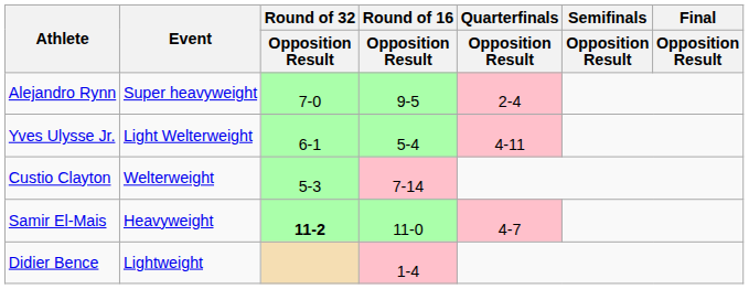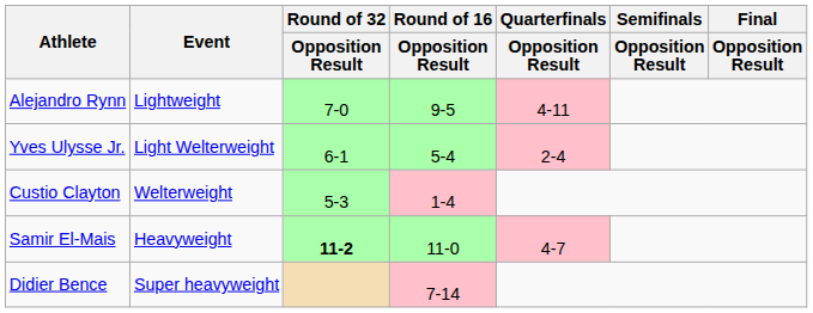 <table class="wikitable" style="font-size:90%">
 <tr>
 <th rowspan="2">Athlete</th>
 <th rowspan="2">Event</th>
 <th>Round of 32</th>
 <th>Round of 16</th>
 <th>Quarterfinals</th>
 <th>Semifinals</th>
 <th>Final</th>
 </tr>
 <tr>
 <th>Opposition<br>Result</th>
 <th>Opposition<br>Result</th>
 <th>Opposition<br>Result</th>
 <th>Opposition<br>Result</th>
 <th>Opposition<br>Result</th>
 </tr>
 <tr>
 <td><a href='#'>Alejandro Rynn</a></td>
-<td><a href='#'>Super heavyweight</a></td>
+<td><a href='#'>Lightweight</a></td>
 <td style="text-align:center;background:#afa;"><br>7-0</td>
 <td style="text-align:center;background:#afa;"><br>9-5</td>
-<td style="text-align:center;background:pink;"><br>2-4</td>
+<td style="text-align:center;background:pink;"><br>4-11</td>
 <td colspan=2></td>
 </tr>
 <tr>
 <td><a href='#'>Yves Ulysse Jr.</a></td>
 <td><a href='#'>Light Welterweight</a></td>
 <td style="text-align:center;background:#afa;"><br>6-1</td>
 <td style="text-align:center;background:#afa;"><br>5-4</td>
-<td style="text-align:center;background:pink;"><br>4-11</td>
+<td style="text-align:center;background:pink;"><br>2-4</td>
 <td colspan=2></td>
 </tr>
 <tr>
 <td><a href='#'>Custio Clayton</a></td>
 <td><a href='#'>Welterweight</a></td>
 <td style="text-align:center;background:#afa;"><br>5-3</td>
-<td style="text-align:center;background:pink;"><br>7-14</td>
+<td style="text-align:center;background:pink;"><br>1-4</td>
 <td colspan=3></td>
 </tr>
 <tr>
 <td><a href='#'>Samir El-Mais</a></td>
 <td><a href='#'>Heavyweight</a></td>
 <td style="text-align:center;background:#afa;"><strong><br>11-2</strong></td>
 <td style="text-align:center;background:#afa;"><br>11-0</td>
 <td style="text-align:center;background:pink;"><br>4-7</td>
 <td colspan=2></td>
 </tr>
 <tr>
 <td><a href='#'>Didier Bence</a></td>
-<td><a href='#'>Lightweight</a></td>
+<td><a href='#'>Super heavyweight</a></td>
 <td style="background:wheat;"></td>
-<td style="text-align:center;background:pink;"><br>1-4</td>
+<td style="text-align:center;background:pink;"><br>7-14</td>
 <td colspan=3></td>
 </tr>
 </table>
